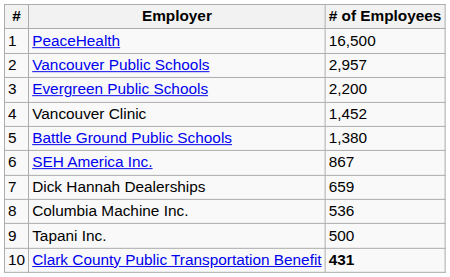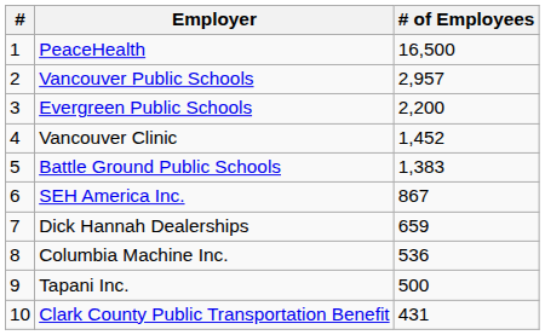 <table class="wikitable">
 <tr>
 <th>#</th>
 <th>Employer</th>
 <th># of Employees</th>
 </tr>
 <tr>
 <td>1</td>
 <td><a href='#'>PeaceHealth</a></td>
 <td>16,500</td>
 </tr>
 <tr>
 <td>2</td>
 <td><a href='#'>Vancouver Public Schools</a></td>
 <td>2,957</td>
 </tr>
 <tr>
 <td>3</td>
 <td><a href='#'>Evergreen Public Schools</a></td>
 <td>2,200</td>
 </tr>
 <tr>
 <td>4</td>
 <td>Vancouver Clinic</td>
 <td>1,452</td>
 </tr>
 <tr>
 <td>5</td>
 <td><a href='#'>Battle Ground Public Schools</a></td>
-<td>1,380</td>
+<td>1,383</td>
 </tr>
 <tr>
 <td>6</td>
 <td><a href='#'>SEH America Inc.</a></td>
 <td>867</td>
 </tr>
 <tr>
 <td>7</td>
 <td>Dick Hannah Dealerships</td>
 <td>659</td>
 </tr>
 <tr>
 <td>8</td>
 <td>Columbia Machine Inc.</td>
 <td>536</td>
 </tr>
 <tr>
 <td>9</td>
 <td>Tapani Inc.</td>
 <td>500</td>
 </tr>
 <tr>
 <td>10</td>
 <td><a href='#'>Clark County Public Transportation Benefit</a></td>
-<td><strong>431</strong></td>
+<td>431</td>
 </tr>
 </table>
